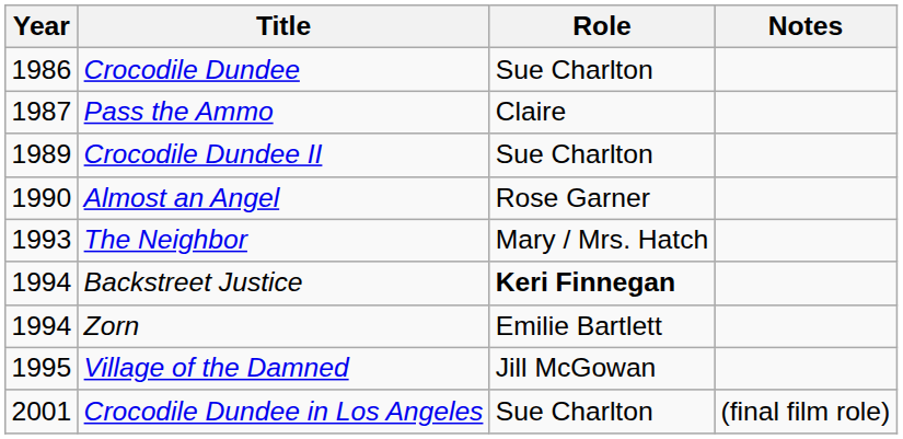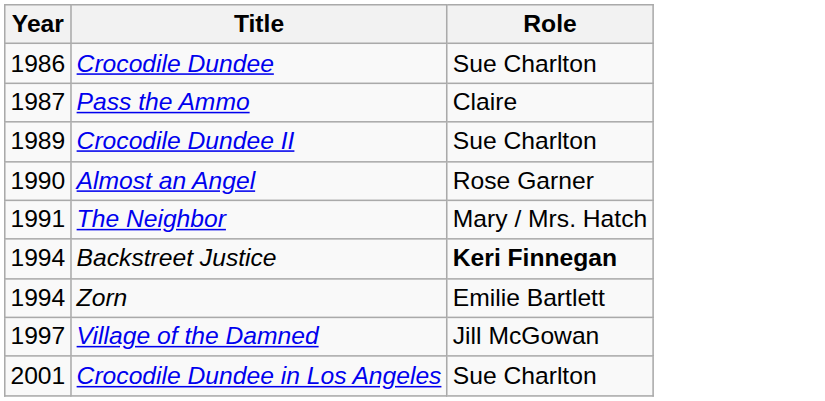 <table class="wikitable">
 <tr>
 <th>Year</th>
 <th>Title</th>
 <th>Role</th>
-<th>Notes</th>
 </tr>
 <tr>
 <td>1986</td>
 <td><em><a href='#'>Crocodile Dundee</a></em></td>
 <td>Sue Charlton</td>
-<td></td>
 </tr>
 <tr>
 <td>1987</td>
 <td><em><a href='#'>Pass the Ammo</a></em></td>
 <td>Claire</td>
-<td></td>
 </tr>
 <tr>
 <td>1989</td>
 <td><em><a href='#'>Crocodile Dundee II</a></em></td>
 <td>Sue Charlton</td>
-<td></td>
 </tr>
 <tr>
 <td>1990</td>
 <td><em><a href='#'>Almost an Angel</a></em></td>
 <td>Rose Garner</td>
-<td></td>
 </tr>
 <tr>
-<td>1993</td>
+<td>1991</td>
 <td><em><a href='#'>The Neighbor</a></em></td>
 <td>Mary / Mrs. Hatch</td>
-<td></td>
 </tr>
 <tr>
 <td>1994</td>
 <td><em>Backstreet Justice</em></td>
 <td><strong>Keri Finnegan</strong></td>
-<td></td>
 </tr>
 <tr>
 <td>1994</td>
 <td><em>Zorn</em></td>
 <td>Emilie Bartlett</td>
-<td></td>
 </tr>
 <tr>
-<td>1995</td>
+<td>1997</td>
 <td><em><a href='#'>Village of the Damned</a></em></td>
 <td>Jill McGowan</td>
-<td></td>
 </tr>
 <tr>
 <td>2001</td>
 <td><em><a href='#'>Crocodile Dundee in Los Angeles</a></em></td>
 <td>Sue Charlton</td>
-<td>(final film role)</td>
 </tr>
 </table>
